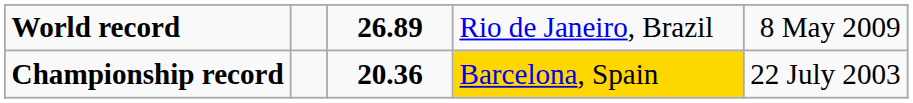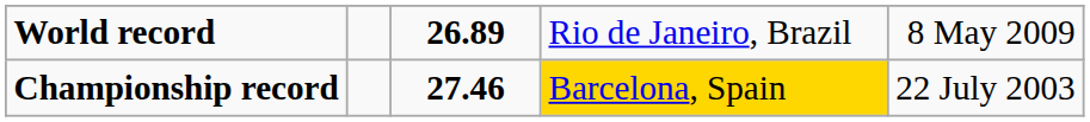 <table class="wikitable">
 <tr>
 <td><strong>World record</strong></td>
 <td style="padding-right:1em"></td>
 <td style="text-align:center;padding-left:1em; padding-right:1em;"><strong>26.89</strong></td>
 <td style="padding-right:1em"><a href='#'>Rio de Janeiro</a>, Brazil</td>
 <td align=right>8 May 2009</td>
 </tr>
 <tr>
 <td><strong>Championship record</strong></td>
 <td style="padding-right:1em"></td>
-<td style="text-align:center;padding-left:1em; padding-right:1em;"><strong>20.36</strong></td>
+<td style="text-align:center;padding-left:1em; padding-right:1em;"><strong>27.46</strong></td>
 <td style="background: gold; padding-right:1em"><a href='#'>Barcelona</a>, Spain</td>
 <td align=right>22 July 2003</td>
 </tr>
 </table>
